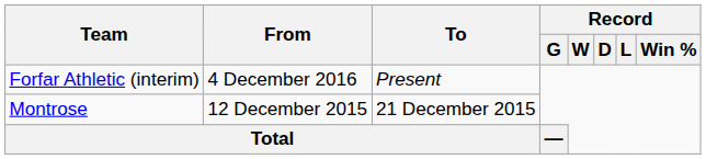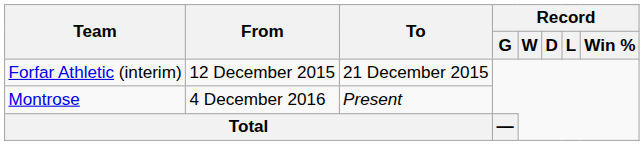 <table class="wikitable" style="text-align: center">
 <tr>
 <th rowspan="2">Team</th>
 <th rowspan="2">From</th>
 <th rowspan="2">To</th>
 <th colspan="5">Record</th>
 </tr>
 <tr>
 <th>G</th>
 <th>W</th>
 <th>D</th>
 <th>L</th>
 <th>Win %</th>
 </tr>
 <tr>
 <td align=left><a href='#'>Forfar Athletic</a> (interim)</td>
-<td align=left>4 December 2016</td>
-<td align=left><em>Present</em><br></td>
+<td align=left>12 December 2015</td>
+<td align=left>21 December 2015<br></td>
 </tr>
 <tr>
 <td align=left><a href='#'>Montrose</a></td>
-<td align=left>12 December 2015</td>
-<td align=left>21 December 2015<br></td>
+<td align=left>4 December 2016</td>
+<td align=left><em>Present</em><br></td>
 </tr>
 <tr>
 <th colspan=3>Total<br></th>
 <th>—</th>
 </tr>
 </table>
